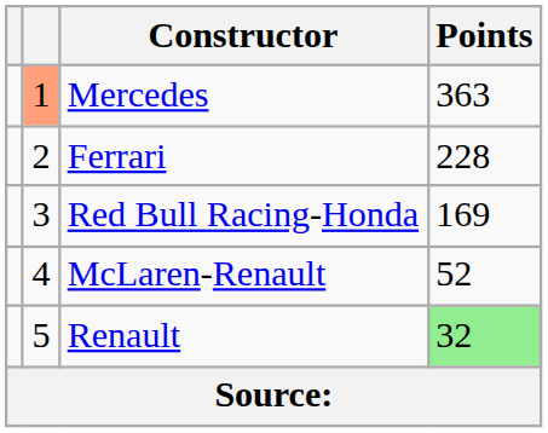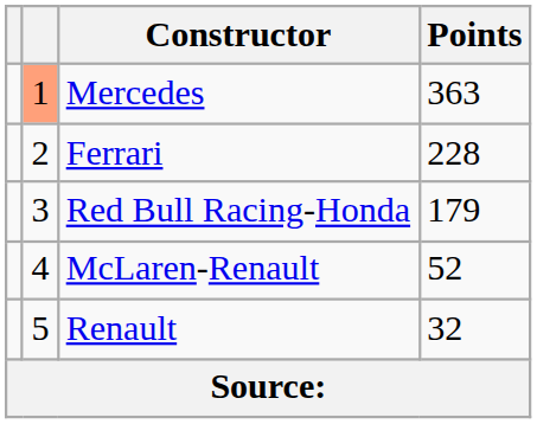 <table class="wikitable" style="font-size: 85%;">
 <tr>
 <th></th>
 <th></th>
 <th>Constructor</th>
 <th>Points</th>
 </tr>
 <tr>
 <td align="left"></td>
 <td align="center" style="background: lightsalmon;">1</td>
 <td> <a href='#'>Mercedes</a></td>
 <td>363</td>
 </tr>
 <tr>
 <td align="left"></td>
 <td align="center">2</td>
 <td> <a href='#'>Ferrari</a></td>
 <td>228</td>
 </tr>
 <tr>
 <td align="left"></td>
 <td align="center">3</td>
 <td> <a href='#'>Red Bull Racing</a>-<a href='#'>Honda</a></td>
-<td>169</td>
+<td>179</td>
 </tr>
 <tr>
 <td align="left"></td>
 <td align="center">4</td>
 <td> <a href='#'>McLaren</a>-<a href='#'>Renault</a></td>
 <td>52</td>
 </tr>
 <tr>
 <td align="left"></td>
 <td align="center">5</td>
 <td> <a href='#'>Renault</a></td>
-<td style="background: lightgreen;">32</td>
+<td>32</td>
 </tr>
 <tr>
 <th colspan=4>Source:</th>
 </tr>
 </table>
